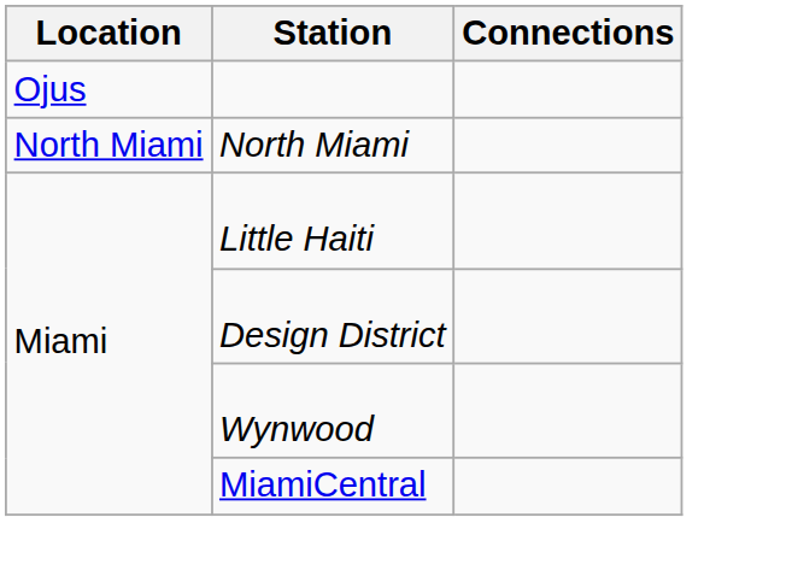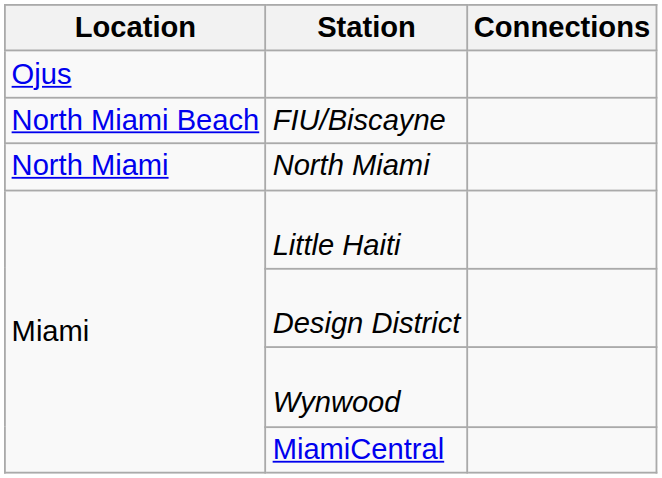 <table class=wikitable>
 <tr>
 <th>Location</th>
 <th>Station</th>
 <th>Connections</th>
 </tr>
 <tr>
 <td><a href='#'>Ojus</a></td>
 <td></td>
+<td></td>
+</tr>
+<tr>
+<td><a href='#'>North Miami Beach</a></td>
+<td><em>FIU/Biscayne<br></em></td>
 <td></td>
 </tr>
 <tr>
 <td><a href='#'>North Miami</a></td>
 <td><em>North Miami<br></em></td>
 <td></td>
 </tr>
 <tr>
 <td rowspan=4>Miami</td>
 <td><em><br>Little Haiti</em></td>
 <td></td>
 </tr>
 <tr>
 <td><em><br>Design District</em></td>
 <td></td>
 </tr>
 <tr>
 <td><em><br>Wynwood</em></td>
 <td></td>
 </tr>
 <tr>
 <td><a href='#'>MiamiCentral</a></td>
 <td></td>
 </tr>
 </table>
